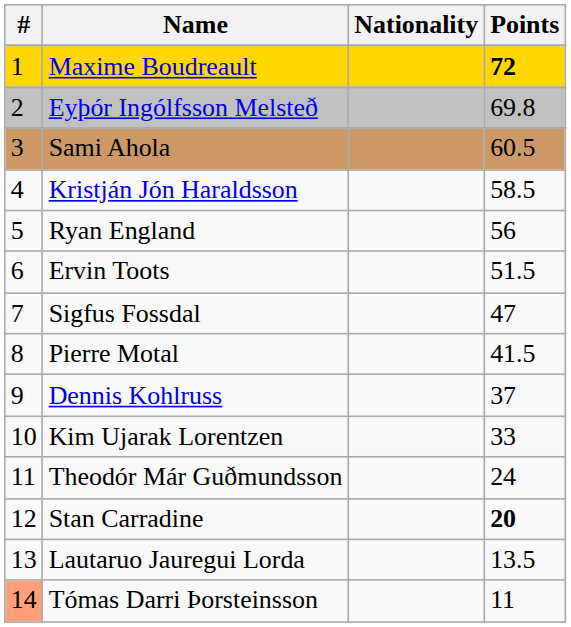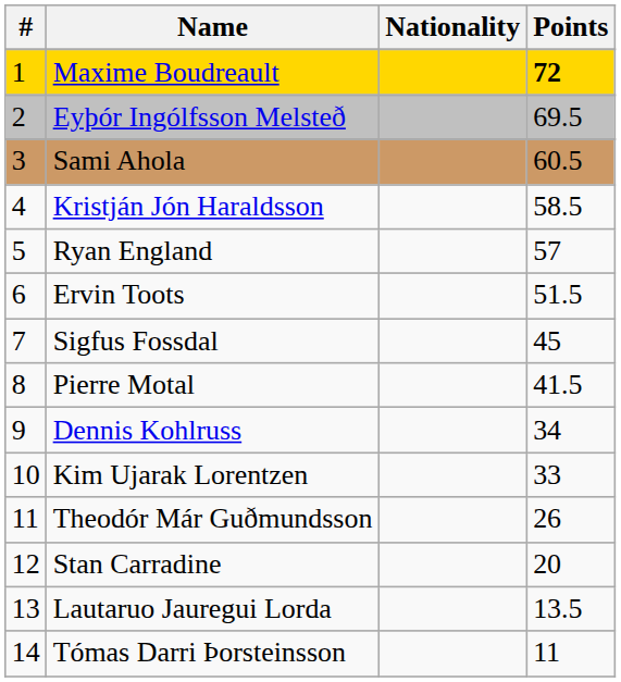 <table class="wikitable sortable">
 <tr>
 <th>#</th>
 <th>Name</th>
 <th>Nationality</th>
 <th>Points</th>
 </tr>
 <tr>
 </tr>
 <tr style=background:gold;”>
 <td>1</td>
 <td><a href='#'>Maxime Boudreault</a></td>
 <td></td>
 <td><strong>72</strong></td>
 </tr>
 <tr>
 </tr>
 <tr style=background:silver;”>
 <td>2</td>
 <td><a href='#'>Eyþór Ingólfsson Melsteð</a></td>
 <td></td>
-<td>69.8</td>
+<td>69.5</td>
 </tr>
 <tr>
 </tr>
 <tr style=background:#c96;”>
 <td>3</td>
 <td>Sami Ahola</td>
 <td></td>
 <td>60.5</td>
 </tr>
 <tr>
 <td>4</td>
 <td><a href='#'>Kristján Jón Haraldsson</a></td>
 <td></td>
 <td>58.5</td>
 </tr>
 <tr>
 <td>5</td>
 <td>Ryan England</td>
 <td></td>
-<td>56</td>
+<td>57</td>
 </tr>
 <tr>
 <td>6</td>
 <td>Ervin Toots</td>
 <td></td>
 <td>51.5</td>
 </tr>
 <tr>
 <td>7</td>
 <td>Sigfus Fossdal</td>
 <td></td>
-<td>47</td>
+<td>45</td>
 </tr>
 <tr>
 <td>8</td>
 <td>Pierre Motal</td>
 <td></td>
 <td>41.5</td>
 </tr>
 <tr>
 <td>9</td>
 <td><a href='#'>Dennis Kohlruss</a></td>
 <td></td>
-<td>37</td>
+<td>34</td>
 </tr>
 <tr>
 <td>10</td>
 <td>Kim Ujarak Lorentzen</td>
 <td></td>
 <td>33</td>
 </tr>
 <tr>
 <td>11</td>
 <td>Theodór Már Guðmundsson</td>
 <td></td>
-<td>24</td>
+<td>26</td>
 </tr>
 <tr>
 <td>12</td>
 <td>Stan Carradine</td>
 <td></td>
-<td><strong>20</strong></td>
+<td>20</td>
 </tr>
 <tr>
 <td>13</td>
 <td>Lautaruo Jauregui Lorda</td>
 <td></td>
 <td>13.5</td>
 </tr>
 <tr>
-<td style="background: lightsalmon;">14</td>
+<td>14</td>
 <td>Tómas Darri Þorsteinsson</td>
 <td></td>
 <td>11</td>
 </tr>
 </table>
